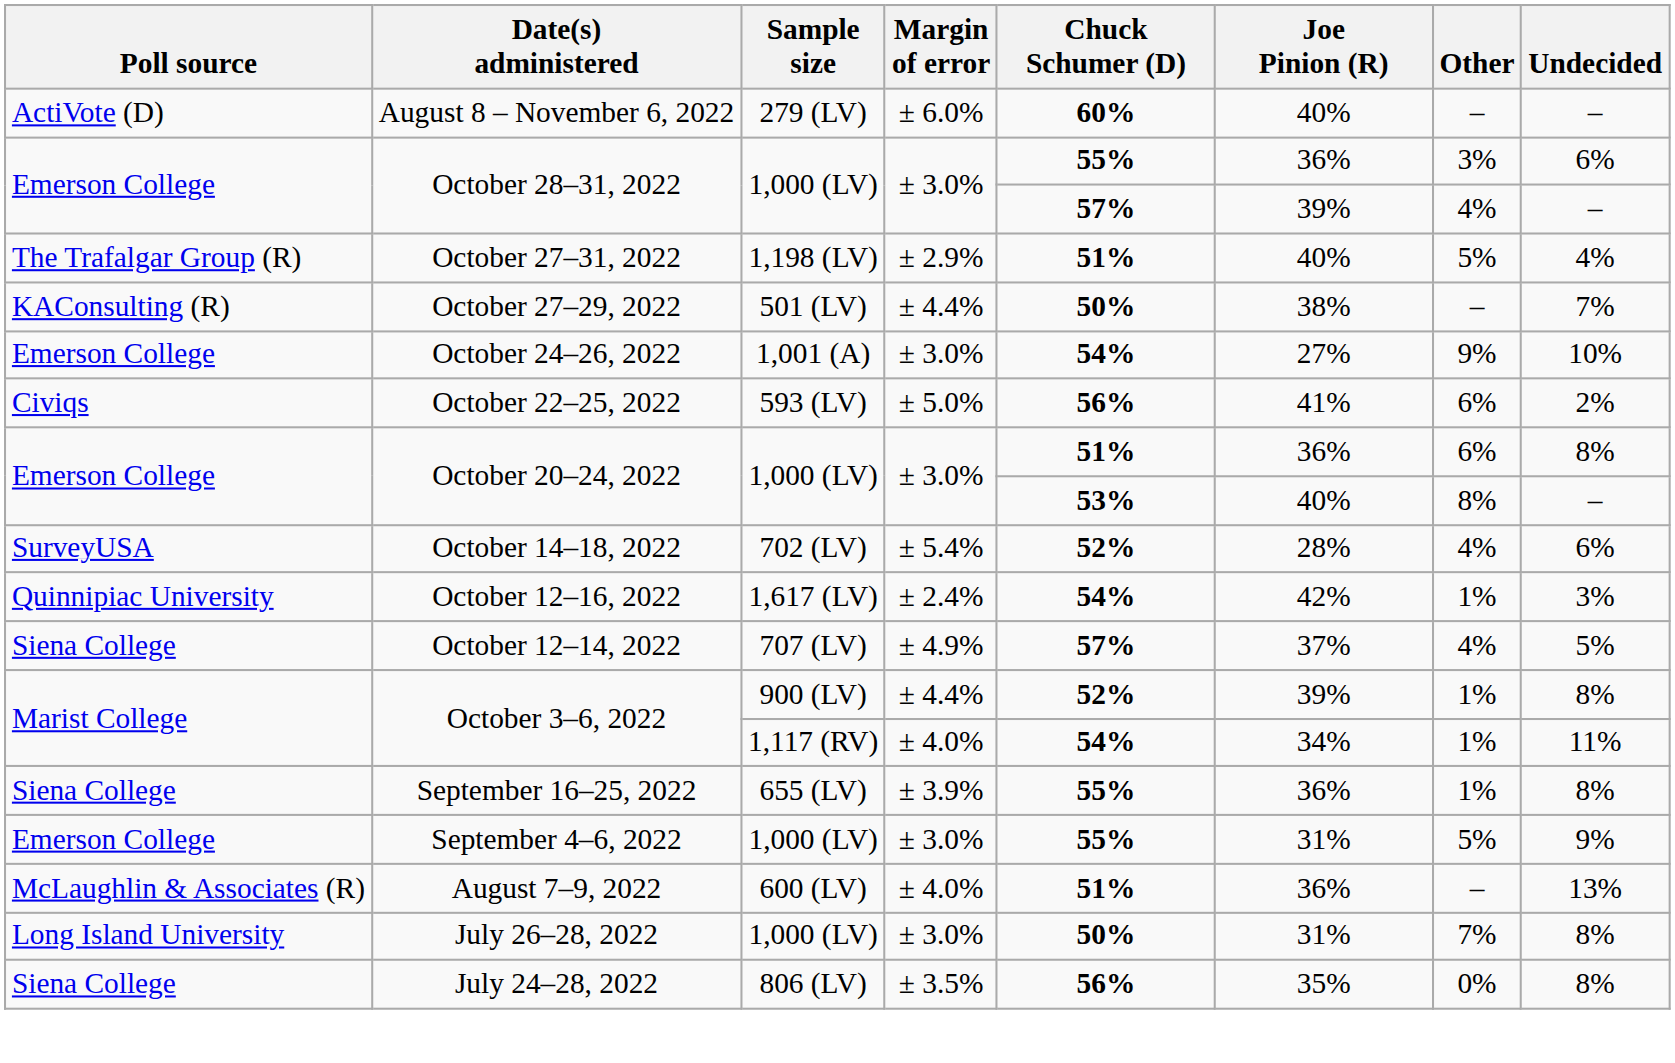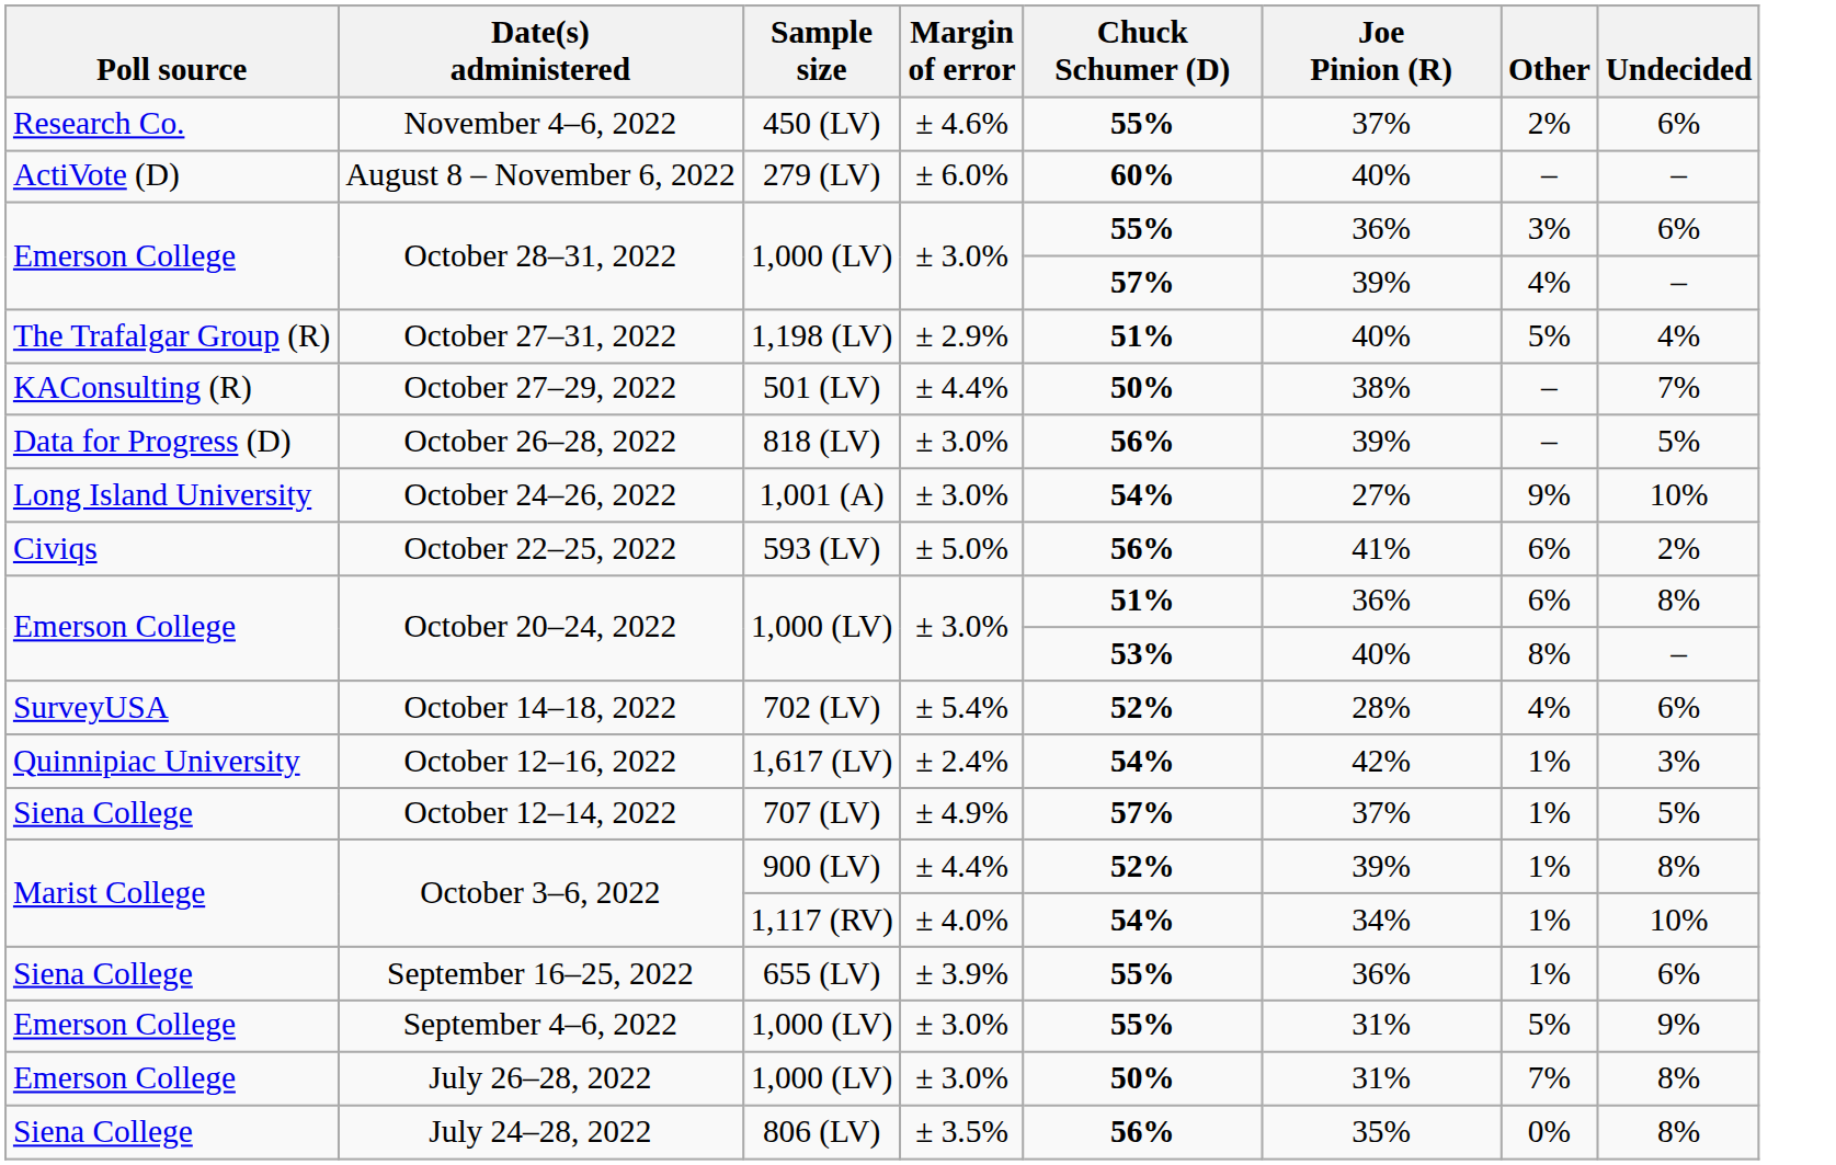 <table class="wikitable" style="font-size:90%;text-align:center;">
 <tr valign=bottom>
 <th>Poll source</th>
 <th>Date(s)<br>administered</th>
 <th>Sample<br>size</th>
 <th>Margin<br>of error</th>
 <th style="width:100px;">Chuck<br>Schumer (D)</th>
 <th style="width:100px;">Joe<br>Pinion (R)</th>
 <th>Other</th>
 <th>Undecided</th>
+</tr>
+<tr>
+<td style="text-align:left;"><a href='#'>Research Co.</a></td>
+<td>November 4–6, 2022</td>
+<td>450 (LV)</td>
+<td>± 4.6%</td>
+<td><strong>55%</strong></td>
+<td>37%</td>
+<td>2%</td>
+<td>6%</td>
 </tr>
 <tr>
 <td style="text-align:left;"><a href='#'>ActiVote</a> (D)</td>
 <td>August 8 – November 6, 2022</td>
 <td>279 (LV)</td>
 <td>± 6.0%</td>
 <td><strong>60%</strong></td>
 <td>40%</td>
 <td>–</td>
 <td>–</td>
 </tr>
 <tr>
 <td style="text-align:left;" rowspan="2"><a href='#'>Emerson College</a></td>
 <td rowspan="2">October 28–31, 2022</td>
 <td rowspan="2">1,000 (LV)</td>
 <td rowspan="2">± 3.0%</td>
 <td><strong>55%</strong></td>
 <td>36%</td>
 <td>3%</td>
 <td>6%</td>
 </tr>
 <tr>
 <td><strong>57%</strong></td>
 <td>39%</td>
 <td>4%</td>
 <td>–</td>
 </tr>
 <tr>
 <td style="text-align:left;"><a href='#'>The Trafalgar Group</a> (R)</td>
 <td>October 27–31, 2022</td>
 <td>1,198 (LV)</td>
 <td>± 2.9%</td>
 <td><strong>51%</strong></td>
 <td>40%</td>
 <td>5%</td>
 <td>4%</td>
 </tr>
 <tr>
 <td style="text-align:left;"><a href='#'>KAConsulting</a> (R)</td>
 <td>October 27–29, 2022</td>
 <td>501 (LV)</td>
 <td>± 4.4%</td>
 <td><strong>50%</strong></td>
 <td>38%</td>
 <td>–</td>
 <td>7%</td>
 </tr>
 <tr>
-<td style="text-align:left;"><a href='#'>Emerson College</a></td>
+<td style="text-align:left;"><a href='#'>Data for Progress</a> (D)</td>
+<td>October 26–28, 2022</td>
+<td>818 (LV)</td>
+<td>± 3.0%</td>
+<td><strong>56%</strong></td>
+<td>39%</td>
+<td>–</td>
+<td>5%</td>
+</tr>
+<tr>
+<td style="text-align:left;"><a href='#'>Long Island University</a></td>
 <td>October 24–26, 2022</td>
 <td>1,001 (A)</td>
 <td>± 3.0%</td>
 <td><strong>54%</strong></td>
 <td>27%</td>
 <td>9%</td>
 <td>10%</td>
 </tr>
 <tr>
 <td style="text-align:left;"><a href='#'>Civiqs</a></td>
 <td>October 22–25, 2022</td>
 <td>593 (LV)</td>
 <td>± 5.0%</td>
 <td><strong>56%</strong></td>
 <td>41%</td>
 <td>6%</td>
 <td>2%</td>
 </tr>
 <tr>
 <td style="text-align:left;" rowspan="2"><a href='#'>Emerson College</a></td>
 <td rowspan="2">October 20–24, 2022</td>
 <td rowspan="2">1,000 (LV)</td>
 <td rowspan="2">± 3.0%</td>
 <td><strong>51%</strong></td>
 <td>36%</td>
 <td>6%</td>
 <td>8%</td>
 </tr>
 <tr>
 <td><strong>53%</strong></td>
 <td>40%</td>
 <td>8%</td>
 <td>–</td>
 </tr>
 <tr>
 <td style="text-align:left;"><a href='#'>SurveyUSA</a></td>
 <td>October 14–18, 2022</td>
 <td>702 (LV)</td>
 <td>± 5.4%</td>
 <td><strong>52%</strong></td>
 <td>28%</td>
 <td>4%</td>
 <td>6%</td>
 </tr>
 <tr>
 <td style="text-align:left;"><a href='#'>Quinnipiac University</a></td>
 <td>October 12–16, 2022</td>
 <td>1,617 (LV)</td>
 <td>± 2.4%</td>
 <td><strong>54%</strong></td>
 <td>42%</td>
 <td>1%</td>
 <td>3%</td>
 </tr>
 <tr>
 <td style="text-align:left;"><a href='#'>Siena College</a></td>
 <td>October 12–14, 2022</td>
 <td>707 (LV)</td>
 <td>± 4.9%</td>
 <td><strong>57%</strong></td>
 <td>37%</td>
-<td>4%</td>
+<td>1%</td>
 <td>5%</td>
 </tr>
 <tr>
 <td style="text-align:left;" rowspan="2"><a href='#'>Marist College</a></td>
 <td rowspan="2">October 3–6, 2022</td>
 <td>900 (LV)</td>
 <td>± 4.4%</td>
 <td><strong>52%</strong></td>
 <td>39%</td>
 <td>1%</td>
 <td>8%</td>
 </tr>
 <tr>
 <td>1,117 (RV)</td>
 <td>± 4.0%</td>
 <td><strong>54%</strong></td>
 <td>34%</td>
 <td>1%</td>
-<td>11%</td>
+<td>10%</td>
 </tr>
 <tr>
 <td style="text-align:left;"><a href='#'>Siena College</a></td>
 <td>September 16–25, 2022</td>
 <td>655 (LV)</td>
 <td>± 3.9%</td>
 <td><strong>55%</strong></td>
 <td>36%</td>
 <td>1%</td>
-<td>8%</td>
+<td>6%</td>
 </tr>
 <tr>
 <td style="text-align:left;"><a href='#'>Emerson College</a></td>
 <td>September 4–6, 2022</td>
 <td>1,000 (LV)</td>
 <td>± 3.0%</td>
 <td><strong>55%</strong></td>
 <td>31%</td>
 <td>5%</td>
 <td>9%</td>
 </tr>
 <tr>
-<td style="text-align:left;"><a href='#'>McLaughlin & Associates</a> (R)</td>
-<td>August 7–9, 2022</td>
-<td>600 (LV)</td>
-<td>± 4.0%</td>
-<td><strong>51%</strong></td>
-<td>36%</td>
-<td>–</td>
-<td>13%</td>
-</tr>
-<tr>
-<td style="text-align:left;"><a href='#'>Long Island University</a></td>
+<td style="text-align:left;"><a href='#'>Emerson College</a></td>
 <td>July 26–28, 2022</td>
 <td>1,000 (LV)</td>
 <td>± 3.0%</td>
 <td><strong>50%</strong></td>
 <td>31%</td>
 <td>7%</td>
 <td>8%</td>
 </tr>
 <tr>
 <td style="text-align:left;"><a href='#'>Siena College</a></td>
 <td>July 24–28, 2022</td>
 <td>806 (LV)</td>
 <td>± 3.5%</td>
 <td><strong>56%</strong></td>
 <td>35%</td>
 <td>0%</td>
 <td>8%</td>
 </tr>
 </table>
